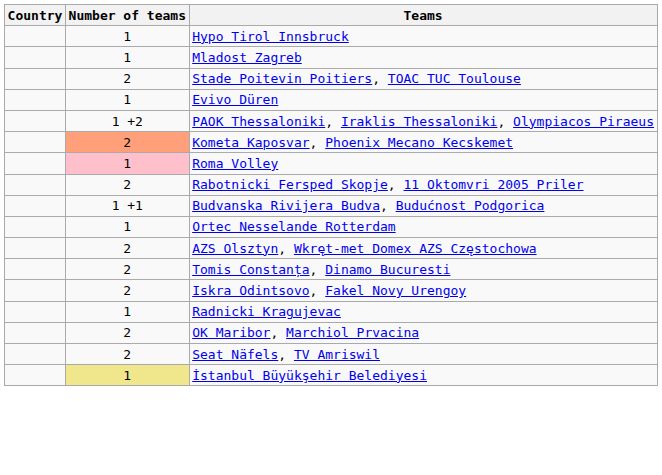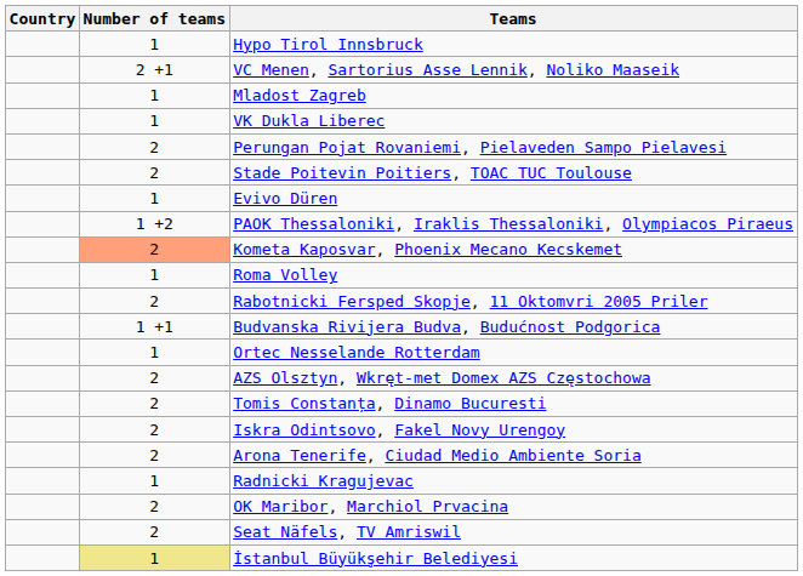 <table class="wikitable sortable" style="text-align:left">
 <tr>
 <th>Country</th>
 <th>Number of teams</th>
 <th>Teams</th>
 </tr>
 <tr>
 <td></td>
 <td align="center">1</td>
 <td><a href='#'>Hypo Tirol Innsbruck</a></td>
 </tr>
 <tr>
 <td></td>
+<td align="center">2 +1</td>
+<td><a href='#'>VC Menen</a>, <a href='#'>Sartorius Asse Lennik</a>, <a href='#'>Noliko Maaseik</a></td>
+</tr>
+<tr>
+<td></td>
 <td align="center">1</td>
 <td><a href='#'>Mladost Zagreb</a></td>
+</tr>
+<tr>
+<td></td>
+<td align="center">1</td>
+<td><a href='#'>VK Dukla Liberec</a></td>
+</tr>
+<tr>
+<td></td>
+<td align="center">2</td>
+<td><a href='#'>Perungan Pojat Rovaniemi</a>, <a href='#'>Pielaveden Sampo Pielavesi</a></td>
 </tr>
 <tr>
 <td></td>
 <td align="center">2</td>
 <td><a href='#'>Stade Poitevin Poitiers</a>, <a href='#'>TOAC TUC Toulouse</a></td>
 </tr>
 <tr>
 <td></td>
 <td align="center">1</td>
 <td><a href='#'>Evivo Düren</a></td>
 </tr>
 <tr>
 <td></td>
 <td align="center">1 +2</td>
 <td><a href='#'>PAOK Thessaloniki</a>, <a href='#'>Iraklis Thessaloniki</a>, <a href='#'>Olympiacos Piraeus</a></td>
 </tr>
 <tr>
 <td></td>
 <td align="center" style="background: lightsalmon;">2</td>
 <td><a href='#'>Kometa Kaposvar</a>, <a href='#'>Phoenix Mecano Kecskemet</a></td>
 </tr>
 <tr>
 <td></td>
-<td align="center" style="background: pink;">1</td>
+<td align="center">1</td>
 <td><a href='#'>Roma Volley</a></td>
 </tr>
 <tr>
 <td></td>
 <td align="center">2</td>
 <td><a href='#'>Rabotnicki Fersped Skopje</a>, <a href='#'>11 Oktomvri 2005 Priler</a></td>
 </tr>
 <tr>
 <td></td>
 <td align="center">1 +1</td>
 <td><a href='#'>Budvanska Rivijera Budva</a>, <a href='#'>Budućnost Podgorica</a></td>
 </tr>
 <tr>
 <td></td>
 <td align="center">1</td>
 <td><a href='#'>Ortec Nesselande Rotterdam</a></td>
 </tr>
 <tr>
 <td></td>
 <td align="center">2</td>
 <td><a href='#'>AZS Olsztyn</a>, <a href='#'>Wkręt-met Domex AZS Częstochowa</a></td>
 </tr>
 <tr>
 <td></td>
 <td align="center">2</td>
 <td><a href='#'>Tomis Constanța</a>, <a href='#'>Dinamo Bucuresti</a></td>
 </tr>
 <tr>
 <td></td>
 <td align="center">2</td>
 <td><a href='#'>Iskra Odintsovo</a>, <a href='#'>Fakel Novy Urengoy</a></td>
 </tr>
 <tr>
 <td></td>
+<td align="center">2</td>
+<td><a href='#'>Arona Tenerife</a>, <a href='#'>Ciudad Medio Ambiente Soria</a></td>
+</tr>
+<tr>
+<td></td>
 <td align="center">1</td>
 <td><a href='#'>Radnicki Kragujevac</a></td>
 </tr>
 <tr>
 <td></td>
 <td align="center">2</td>
 <td><a href='#'>OK Maribor</a>, <a href='#'>Marchiol Prvacina</a></td>
 </tr>
 <tr>
 <td></td>
 <td align="center">2</td>
 <td><a href='#'>Seat Näfels</a>, <a href='#'>TV Amriswil</a></td>
 </tr>
 <tr>
 <td></td>
 <td align="center" style="background: khaki;">1</td>
 <td><a href='#'>İstanbul Büyükşehir Belediyesi</a></td>
 </tr>
 <tr>
 </tr>
 </table>
